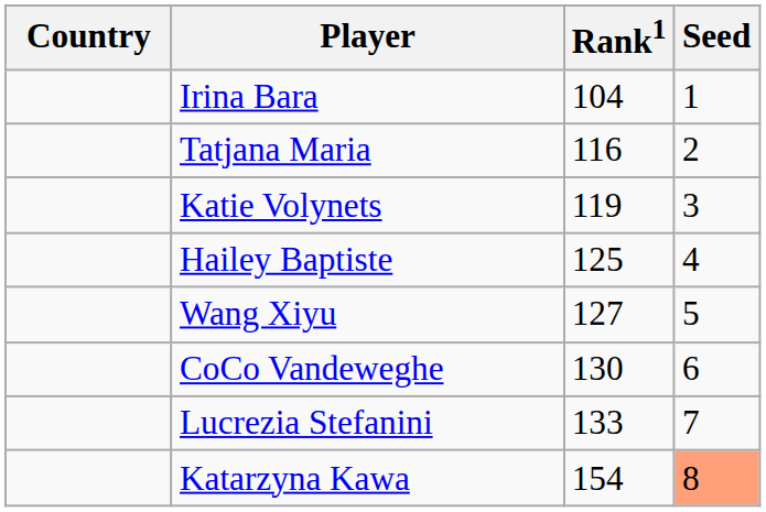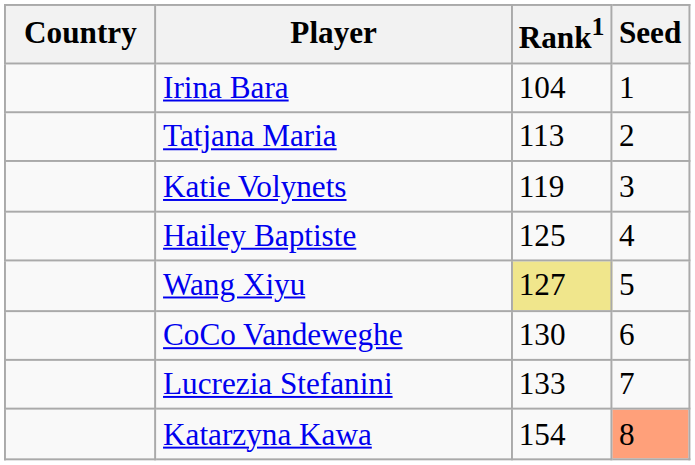 <table class="sortable wikitable">
 <tr>
 <th width="70">Country</th>
 <th width="175">Player</th>
 <th>Rank<sup>1</sup></th>
 <th>Seed</th>
 </tr>
 <tr>
 <td></td>
 <td><a href='#'>Irina Bara</a></td>
 <td>104</td>
 <td>1</td>
 </tr>
 <tr>
 <td></td>
 <td><a href='#'>Tatjana Maria</a></td>
-<td>116</td>
+<td>113</td>
 <td>2</td>
 </tr>
 <tr>
 <td></td>
 <td><a href='#'>Katie Volynets</a></td>
 <td>119</td>
 <td>3</td>
 </tr>
 <tr>
 <td></td>
 <td><a href='#'>Hailey Baptiste</a></td>
 <td>125</td>
 <td>4</td>
 </tr>
 <tr>
 <td></td>
 <td><a href='#'>Wang Xiyu</a></td>
-<td>127</td>
+<td style="background: khaki;">127</td>
 <td>5</td>
 </tr>
 <tr>
 <td></td>
 <td><a href='#'>CoCo Vandeweghe</a></td>
 <td>130</td>
 <td>6</td>
 </tr>
 <tr>
 <td></td>
 <td><a href='#'>Lucrezia Stefanini</a></td>
 <td>133</td>
 <td>7</td>
 </tr>
 <tr>
 <td></td>
 <td><a href='#'>Katarzyna Kawa</a></td>
 <td>154</td>
 <td style="background: lightsalmon;">8</td>
 </tr>
 </table>
